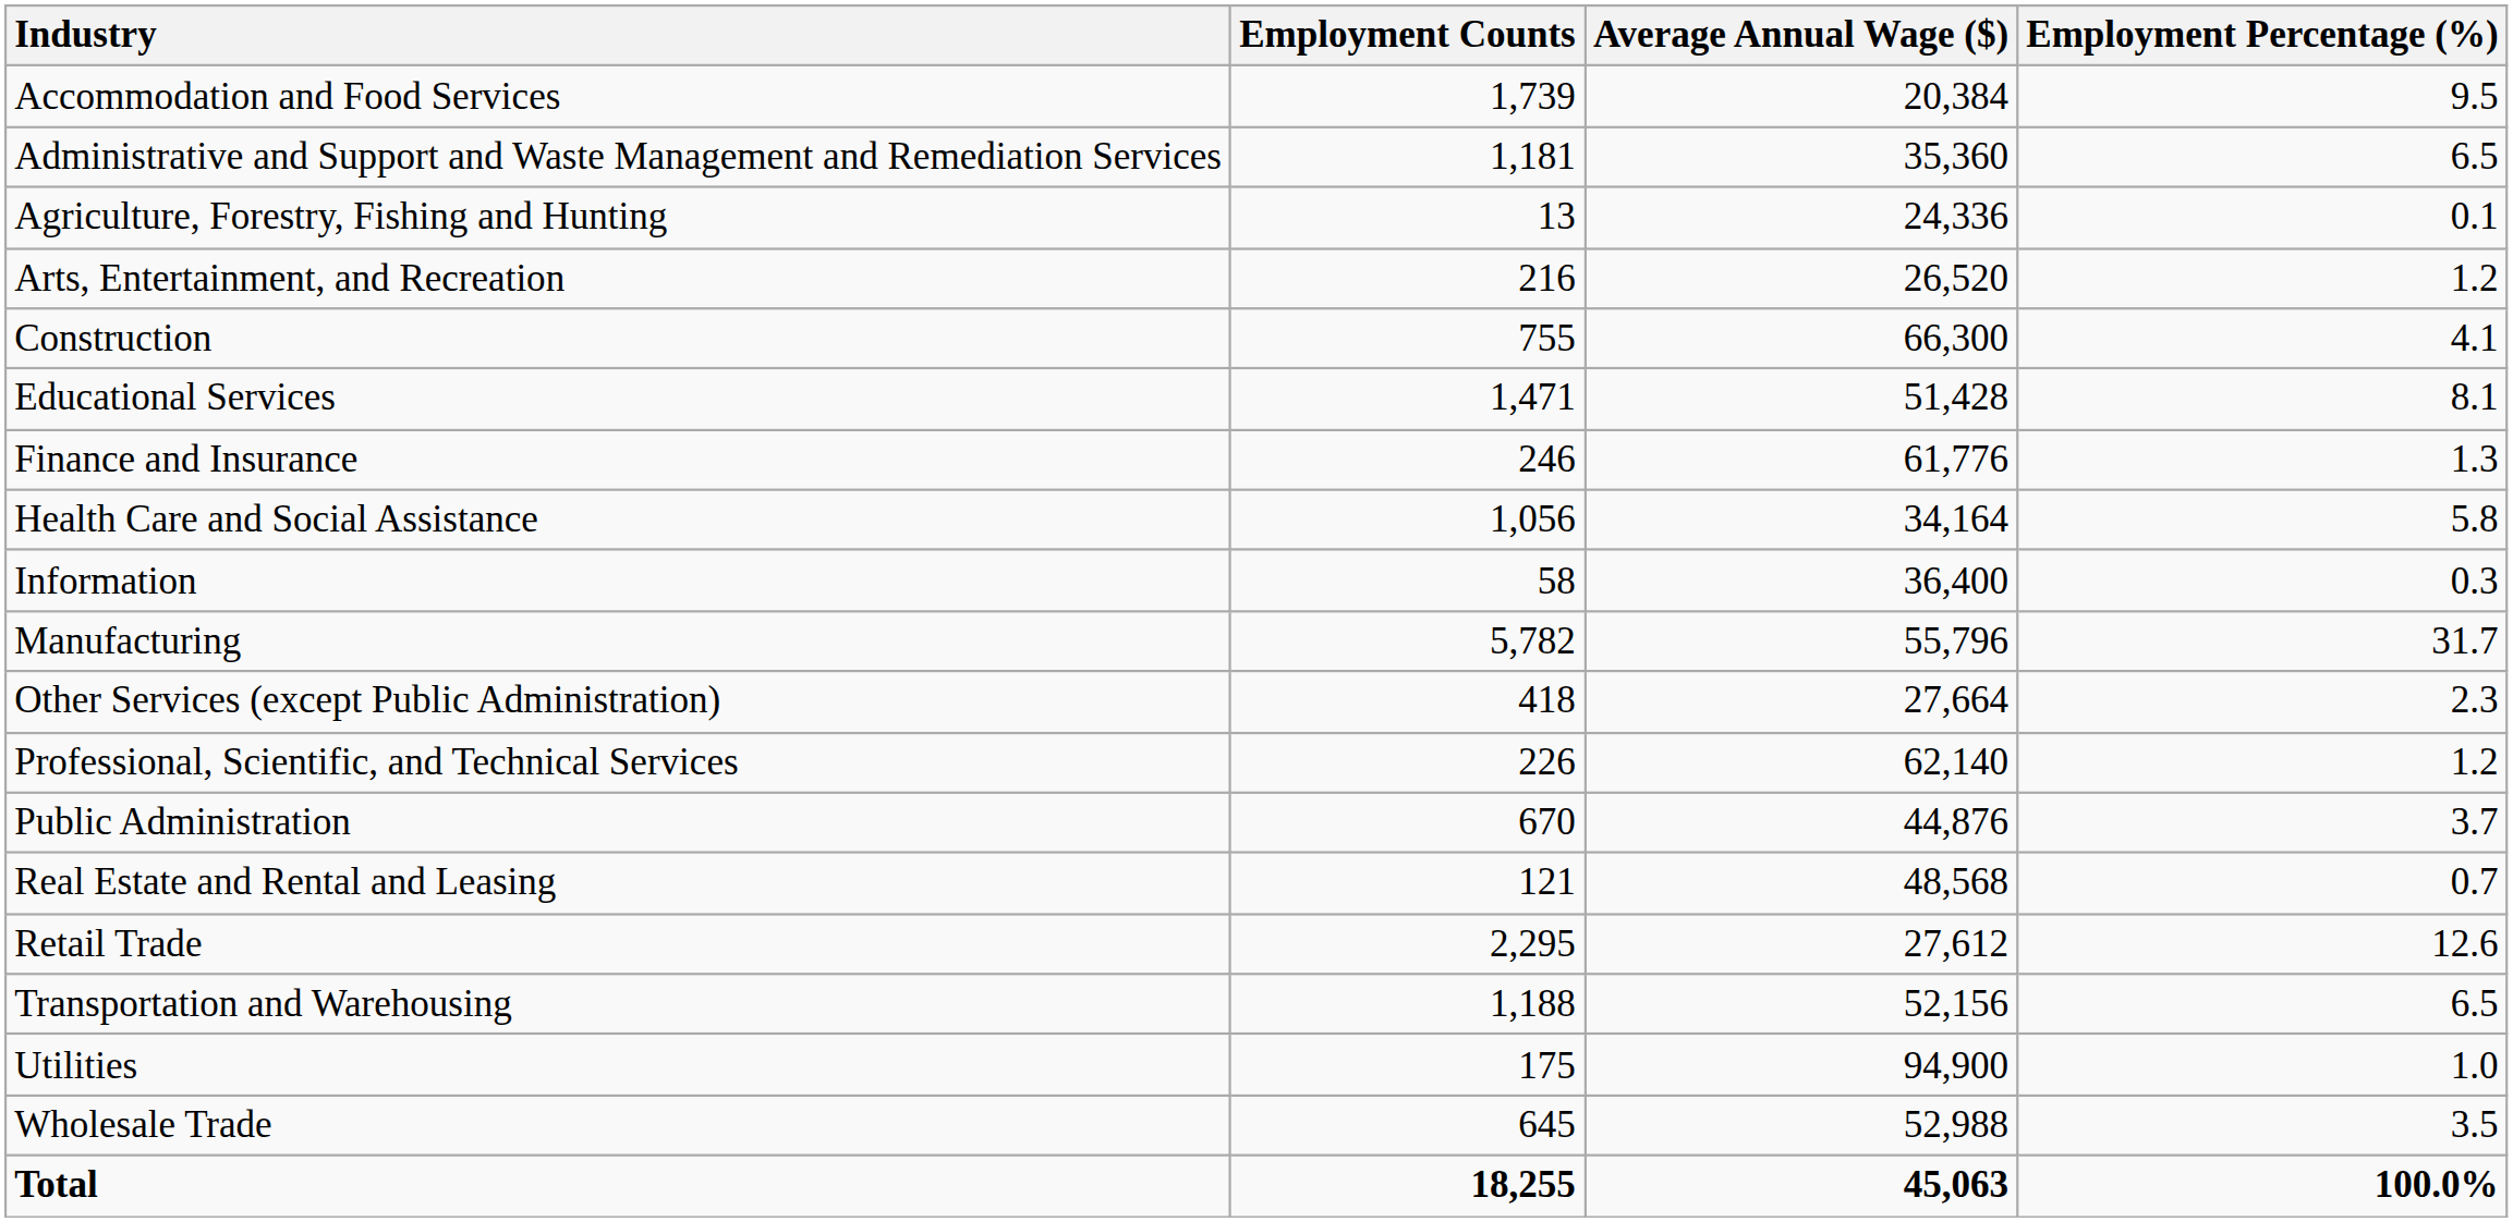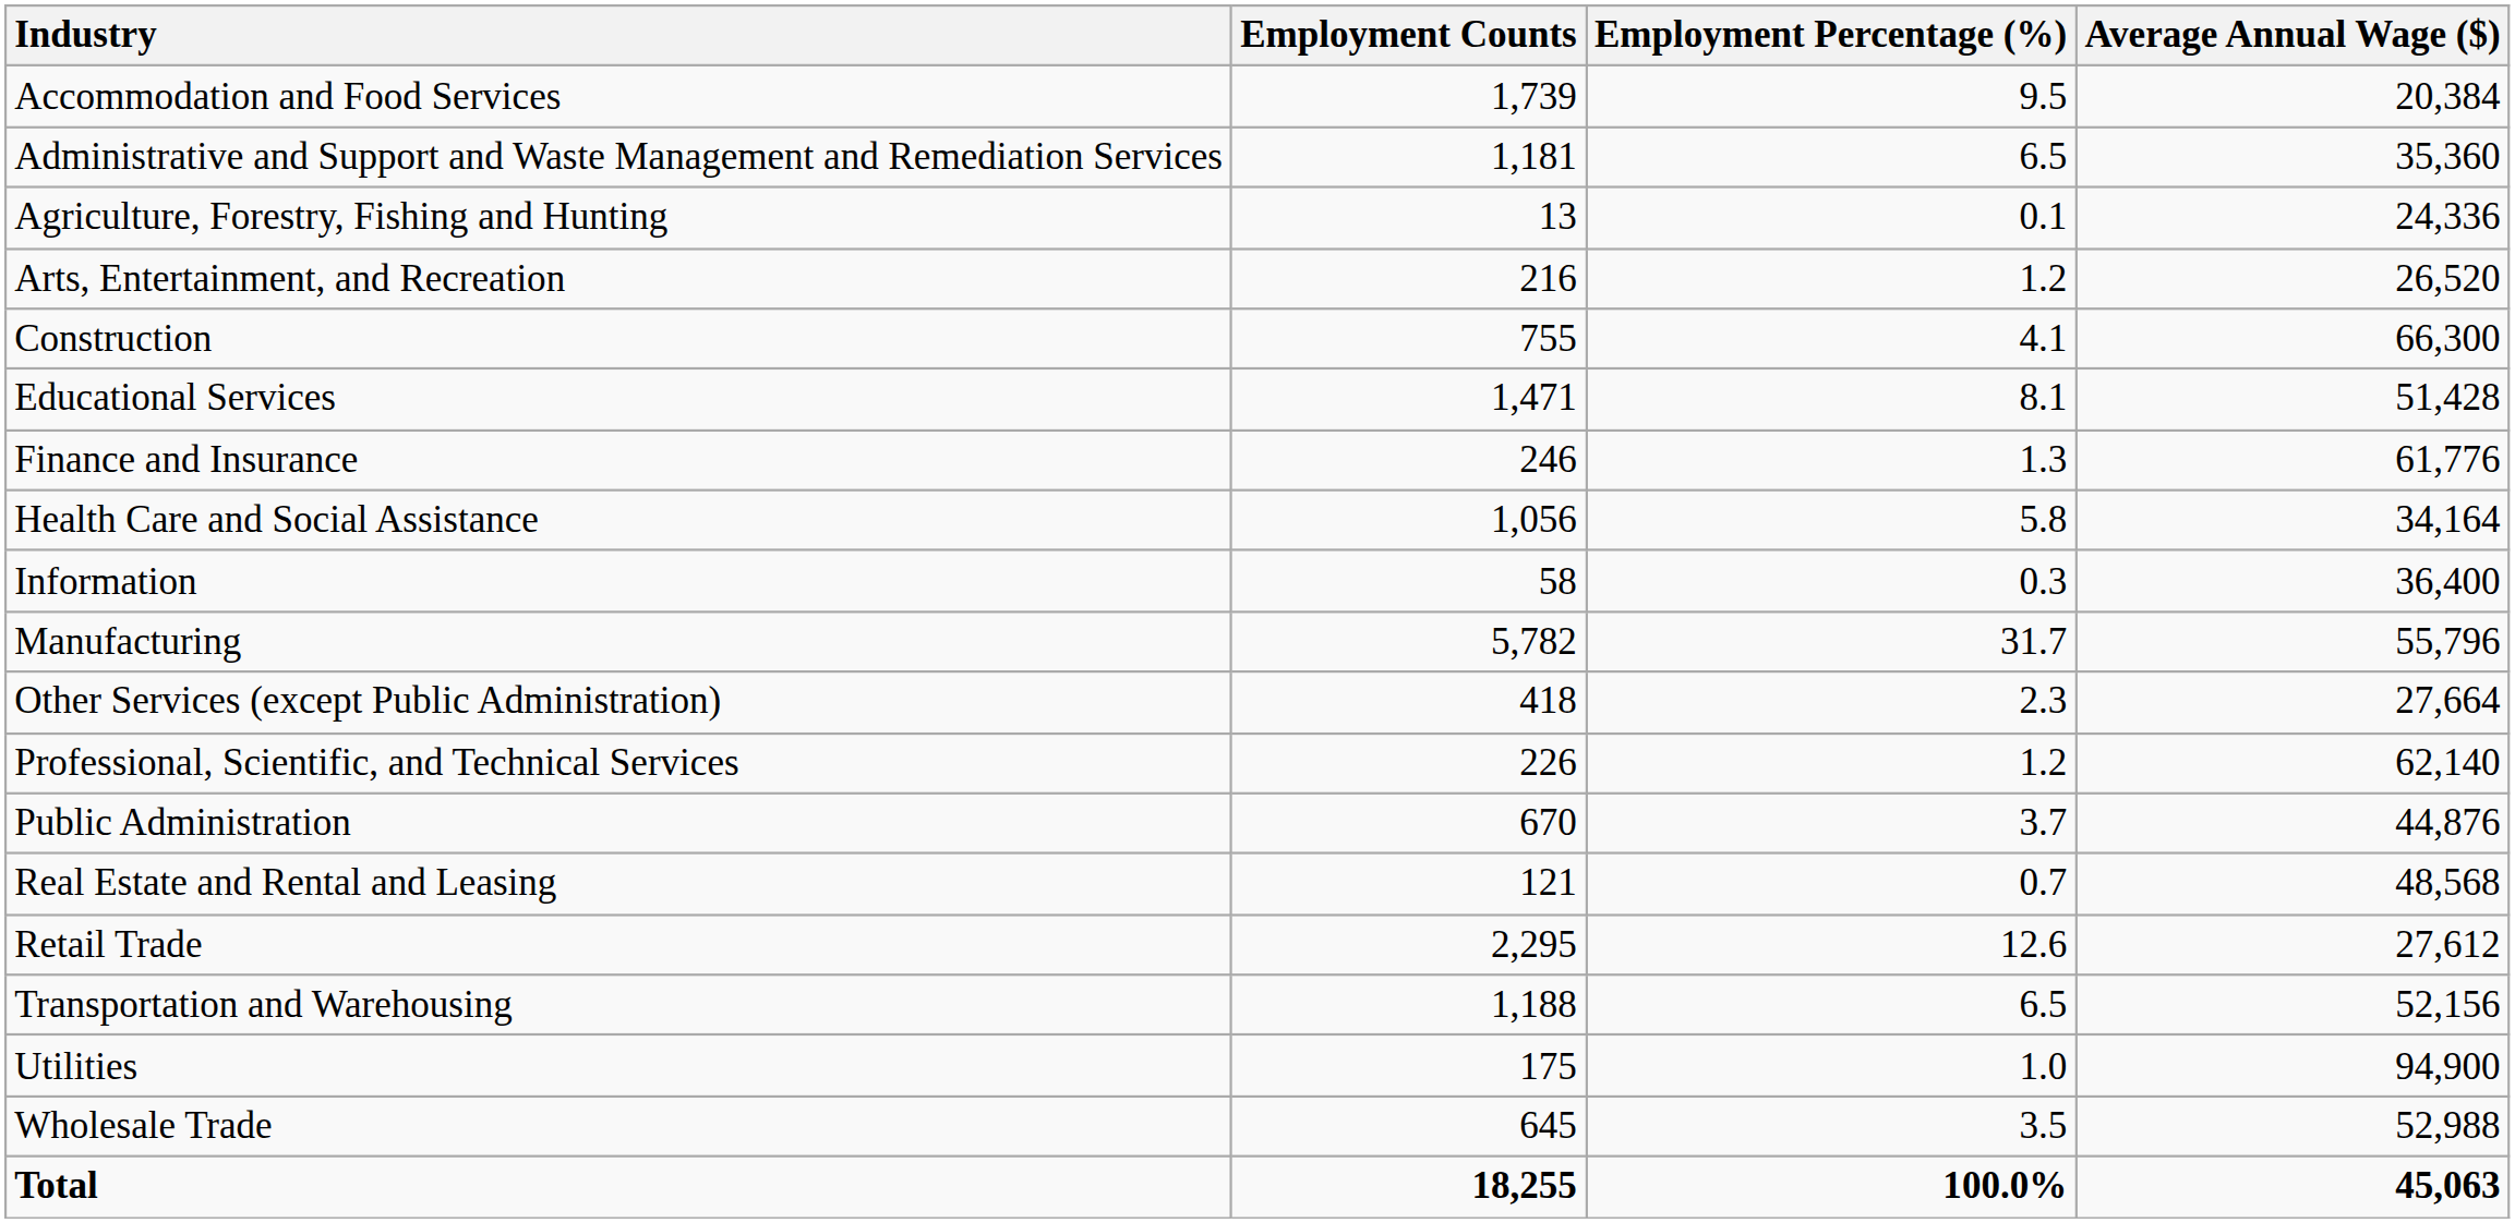 <table class="wikitable sortable">
 <tr>
 <th style="text-align:left;">Industry</th>
 <th style="text-align:right;">Employment Counts</th>
+<th style="text-align:right;">Employment Percentage (%)</th>
 <th style="text-align:right;">Average Annual Wage ($)</th>
-<th style="text-align:right;">Employment Percentage (%)</th>
 </tr>
 <tr>
 <td style="text-align:left;">Accommodation and Food Services</td>
 <td style="text-align:right;">1,739</td>
+<td style="text-align:right;">9.5</td>
 <td style="text-align:right;">20,384</td>
-<td style="text-align:right;">9.5</td>
 </tr>
 <tr>
 <td style="text-align:left;">Administrative and Support and Waste Management and Remediation Services</td>
 <td style="text-align:right;">1,181</td>
+<td style="text-align:right;">6.5</td>
 <td style="text-align:right;">35,360</td>
-<td style="text-align:right;">6.5</td>
 </tr>
 <tr>
 <td style="text-align:left;">Agriculture, Forestry, Fishing and Hunting</td>
 <td style="text-align:right;">13</td>
+<td style="text-align:right;">0.1</td>
 <td style="text-align:right;">24,336</td>
-<td style="text-align:right;">0.1</td>
 </tr>
 <tr>
 <td style="text-align:left;">Arts, Entertainment, and Recreation</td>
 <td style="text-align:right;">216</td>
+<td style="text-align:right;">1.2</td>
 <td style="text-align:right;">26,520</td>
-<td style="text-align:right;">1.2</td>
 </tr>
 <tr>
 <td style="text-align:left;">Construction</td>
 <td style="text-align:right;">755</td>
+<td style="text-align:right;">4.1</td>
 <td style="text-align:right;">66,300</td>
-<td style="text-align:right;">4.1</td>
 </tr>
 <tr>
 <td style="text-align:left;">Educational Services</td>
 <td style="text-align:right;">1,471</td>
+<td style="text-align:right;">8.1</td>
 <td style="text-align:right;">51,428</td>
-<td style="text-align:right;">8.1</td>
 </tr>
 <tr>
 <td style="text-align:left;">Finance and Insurance</td>
 <td style="text-align:right;">246</td>
+<td style="text-align:right;">1.3</td>
 <td style="text-align:right;">61,776</td>
-<td style="text-align:right;">1.3</td>
 </tr>
 <tr>
 <td style="text-align:left;">Health Care and Social Assistance</td>
 <td style="text-align:right;">1,056</td>
+<td style="text-align:right;">5.8</td>
 <td style="text-align:right;">34,164</td>
-<td style="text-align:right;">5.8</td>
 </tr>
 <tr>
 <td style="text-align:left;">Information</td>
 <td style="text-align:right;">58</td>
+<td style="text-align:right;">0.3</td>
 <td style="text-align:right;">36,400</td>
-<td style="text-align:right;">0.3</td>
 </tr>
 <tr>
 <td style="text-align:left;">Manufacturing</td>
 <td style="text-align:right;">5,782</td>
+<td style="text-align:right;">31.7</td>
 <td style="text-align:right;">55,796</td>
-<td style="text-align:right;">31.7</td>
 </tr>
 <tr>
 <td style="text-align:left;">Other Services (except Public Administration)</td>
 <td style="text-align:right;">418</td>
+<td style="text-align:right;">2.3</td>
 <td style="text-align:right;">27,664</td>
-<td style="text-align:right;">2.3</td>
 </tr>
 <tr>
 <td style="text-align:left;">Professional, Scientific, and Technical Services</td>
 <td style="text-align:right;">226</td>
+<td style="text-align:right;">1.2</td>
 <td style="text-align:right;">62,140</td>
-<td style="text-align:right;">1.2</td>
 </tr>
 <tr>
 <td style="text-align:left;">Public Administration</td>
 <td style="text-align:right;">670</td>
+<td style="text-align:right;">3.7</td>
 <td style="text-align:right;">44,876</td>
-<td style="text-align:right;">3.7</td>
 </tr>
 <tr>
 <td style="text-align:left;">Real Estate and Rental and Leasing</td>
 <td style="text-align:right;">121</td>
+<td style="text-align:right;">0.7</td>
 <td style="text-align:right;">48,568</td>
-<td style="text-align:right;">0.7</td>
 </tr>
 <tr>
 <td style="text-align:left;">Retail Trade</td>
 <td style="text-align:right;">2,295</td>
+<td style="text-align:right;">12.6</td>
 <td style="text-align:right;">27,612</td>
-<td style="text-align:right;">12.6</td>
 </tr>
 <tr>
 <td style="text-align:left;">Transportation and Warehousing</td>
 <td style="text-align:right;">1,188</td>
+<td style="text-align:right;">6.5</td>
 <td style="text-align:right;">52,156</td>
-<td style="text-align:right;">6.5</td>
 </tr>
 <tr>
 <td style="text-align:left;">Utilities</td>
 <td style="text-align:right;">175</td>
+<td style="text-align:right;">1.0</td>
 <td style="text-align:right;">94,900</td>
-<td style="text-align:right;">1.0</td>
 </tr>
 <tr>
 <td style="text-align:left;">Wholesale Trade</td>
 <td style="text-align:right;">645</td>
+<td style="text-align:right;">3.5</td>
 <td style="text-align:right;">52,988</td>
-<td style="text-align:right;">3.5</td>
 </tr>
 <tr>
 <td style="text-align:left; font-weight:bold;"><strong>Total</strong></td>
 <td style="text-align:right; font-weight:bold;"><strong>18,255</strong></td>
+<td style="text-align:right; font-weight:bold;"><strong>100.0%</strong></td>
 <td style="text-align:right; font-weight:bold;"><strong>45,063</strong></td>
-<td style="text-align:right; font-weight:bold;"><strong>100.0%</strong></td>
 </tr>
 </table>
